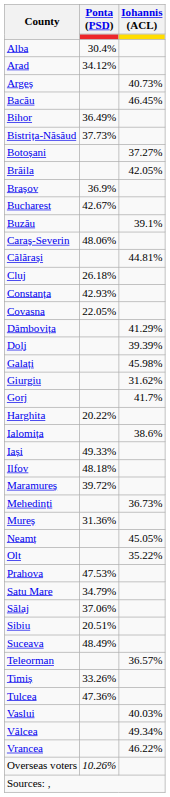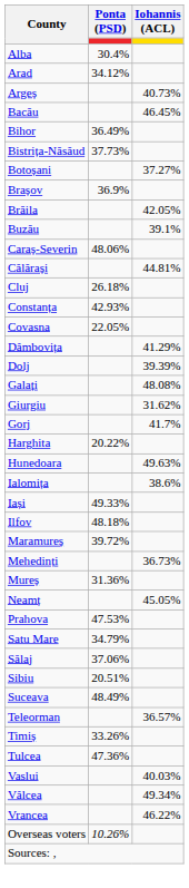 <table class="wikitable sortable" style=text-align:right>
 <tr>
 <th rowspan="2">County</th>
 <th><a href='#'>Ponta</a><br>(<a href='#'>PSD</a>)</th>
 <th><a href='#'>Iohannis</a><br>(ACL)</th>
 </tr>
 <tr>
 <th style="background-color: #ED262B"></th>
 <th style="background-color: #FFDD00"></th>
 </tr>
 <tr>
 <td align=left><a href='#'>Alba</a></td>
 <td>30.4%</td>
 <td></td>
 </tr>
 <tr>
 <td align=left><a href='#'>Arad</a></td>
 <td>34.12%</td>
 <td></td>
 </tr>
 <tr>
 <td align=left><a href='#'>Argeș</a></td>
 <td></td>
 <td>40.73%</td>
 </tr>
 <tr>
 <td align=left><a href='#'>Bacău</a></td>
 <td></td>
 <td>46.45%</td>
 </tr>
 <tr>
 <td align=left><a href='#'>Bihor</a></td>
 <td>36.49%</td>
 <td></td>
 </tr>
 <tr>
 <td align=left><a href='#'>Bistrița-Năsăud</a></td>
 <td>37.73%</td>
 <td></td>
 </tr>
 <tr>
 <td align=left><a href='#'>Botoșani</a></td>
 <td></td>
 <td>37.27%</td>
 </tr>
 <tr>
-<td align=left><a href='#'>Brăila</a></td>
-<td></td>
-<td>42.05%</td>
-</tr>
-<tr>
 <td align=left><a href='#'>Brașov</a></td>
 <td>36.9%</td>
 <td></td>
 </tr>
 <tr>
-<td align=left><a href='#'>Bucharest</a></td>
-<td>42.67%</td>
+<td align=left><a href='#'>Brăila</a></td>
 <td></td>
+<td>42.05%</td>
 </tr>
 <tr>
 <td align=left><a href='#'>Buzău</a></td>
 <td></td>
 <td>39.1%</td>
 </tr>
 <tr>
 <td align=left><a href='#'>Caraș-Severin</a></td>
 <td>48.06%</td>
 <td></td>
 </tr>
 <tr>
 <td align=left><a href='#'>Călărași</a></td>
 <td></td>
 <td>44.81%</td>
 </tr>
 <tr>
 <td align=left><a href='#'>Cluj</a></td>
 <td>26.18%</td>
 <td></td>
 </tr>
 <tr>
 <td align=left><a href='#'>Constanța</a></td>
 <td>42.93%</td>
 <td></td>
 </tr>
 <tr>
 <td align=left><a href='#'>Covasna</a></td>
 <td>22.05%</td>
 <td></td>
 </tr>
 <tr>
 <td align=left><a href='#'>Dâmbovița</a></td>
 <td></td>
 <td>41.29%</td>
 </tr>
 <tr>
 <td align=left><a href='#'>Dolj</a></td>
 <td></td>
 <td>39.39%</td>
 </tr>
 <tr>
 <td align=left><a href='#'>Galați</a></td>
 <td></td>
-<td>45.98%</td>
+<td>48.08%</td>
 </tr>
 <tr>
 <td align=left><a href='#'>Giurgiu</a></td>
 <td></td>
 <td>31.62%</td>
 </tr>
 <tr>
 <td align=left><a href='#'>Gorj</a></td>
 <td></td>
 <td>41.7%</td>
 </tr>
 <tr>
 <td align=left><a href='#'>Harghita</a></td>
 <td>20.22%</td>
 <td></td>
+</tr>
+<tr>
+<td align=left><a href='#'>Hunedoara</a></td>
+<td></td>
+<td>49.63%</td>
 </tr>
 <tr>
 <td align=left><a href='#'>Ialomița</a></td>
 <td></td>
 <td>38.6%</td>
 </tr>
 <tr>
 <td align=left><a href='#'>Iași</a></td>
 <td>49.33%</td>
 <td></td>
 </tr>
 <tr>
 <td align=left><a href='#'>Ilfov</a></td>
 <td>48.18%</td>
 <td></td>
 </tr>
 <tr>
 <td align=left><a href='#'>Maramureș</a></td>
 <td>39.72%</td>
 <td></td>
 </tr>
 <tr>
 <td align=left><a href='#'>Mehedinți</a></td>
 <td></td>
 <td>36.73%</td>
 </tr>
 <tr>
 <td align=left><a href='#'>Mureș</a></td>
 <td>31.36%</td>
 <td></td>
 </tr>
 <tr>
 <td align=left><a href='#'>Neamț</a></td>
 <td></td>
 <td>45.05%</td>
-</tr>
-<tr>
-<td align=left><a href='#'>Olt</a></td>
-<td></td>
-<td>35.22%</td>
 </tr>
 <tr>
 <td align=left><a href='#'>Prahova</a></td>
 <td>47.53%</td>
 <td></td>
 </tr>
 <tr>
 <td align=left><a href='#'>Satu Mare</a></td>
 <td>34.79%</td>
 <td></td>
 </tr>
 <tr>
 <td align=left><a href='#'>Sălaj</a></td>
 <td>37.06%</td>
 <td></td>
 </tr>
 <tr>
 <td align=left><a href='#'>Sibiu</a></td>
 <td>20.51%</td>
 <td></td>
 </tr>
 <tr>
 <td align=left><a href='#'>Suceava</a></td>
 <td>48.49%</td>
 <td></td>
 </tr>
 <tr>
 <td align=left><a href='#'>Teleorman</a></td>
 <td></td>
 <td>36.57%</td>
 </tr>
 <tr>
 <td align=left><a href='#'>Timiș</a></td>
 <td>33.26%</td>
 <td></td>
 </tr>
 <tr>
 <td align=left><a href='#'>Tulcea</a></td>
 <td>47.36%</td>
 <td></td>
 </tr>
 <tr>
 <td align=left><a href='#'>Vaslui</a></td>
 <td></td>
 <td>40.03%</td>
 </tr>
 <tr>
 <td align=left><a href='#'>Vâlcea</a></td>
 <td></td>
 <td>49.34%</td>
 </tr>
 <tr>
 <td align=left><a href='#'>Vrancea</a></td>
 <td></td>
 <td>46.22%</td>
 </tr>
 <tr>
 <td align=left>Overseas voters</td>
 <td><em>10.26%</em></td>
 <td></td>
 </tr>
 <tr class=sortbottom>
 <td align=left colspan=3>Sources: , </td>
 </tr>
 </table>
